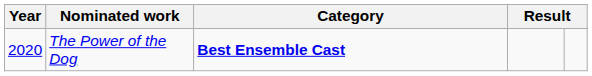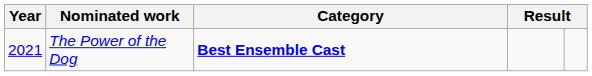 <table class=wikitable>
 <tr>
 <th width=4%>Year</th>
 <th width=26%>Nominated work</th>
 <th width=56%>Category</th>
 <th width=14% colspan=2>Result</th>
 </tr>
 <tr>
-<td><a href='#'>2020</a></td>
+<td><a href='#'>2021</a></td>
 <td><em><a href='#'>The Power of the Dog</a></em></td>
 <td><strong><a href='#'>Best Ensemble Cast</a></strong></td>
 <td></td>
 <td width=4% align=center></td>
 </tr>
 </table>
